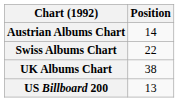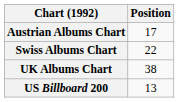 <table class="wikitable sortable plainrowheaders" style="text-align:center;">
 <tr>
 <th scope="col">Chart (1992)</th>
 <th scope="col">Position</th>
 </tr>
 <tr>
 <th scope="row">Austrian Albums Chart</th>
-<td>14</td>
+<td>17</td>
 </tr>
 <tr>
 <th scope="row">Swiss Albums Chart</th>
 <td>22</td>
 </tr>
 <tr>
 <th scope="row">UK Albums Chart</th>
 <td>38</td>
 </tr>
 <tr>
 <th scope="row">US <em>Billboard</em> 200</th>
 <td>13</td>
 </tr>
 </table>
